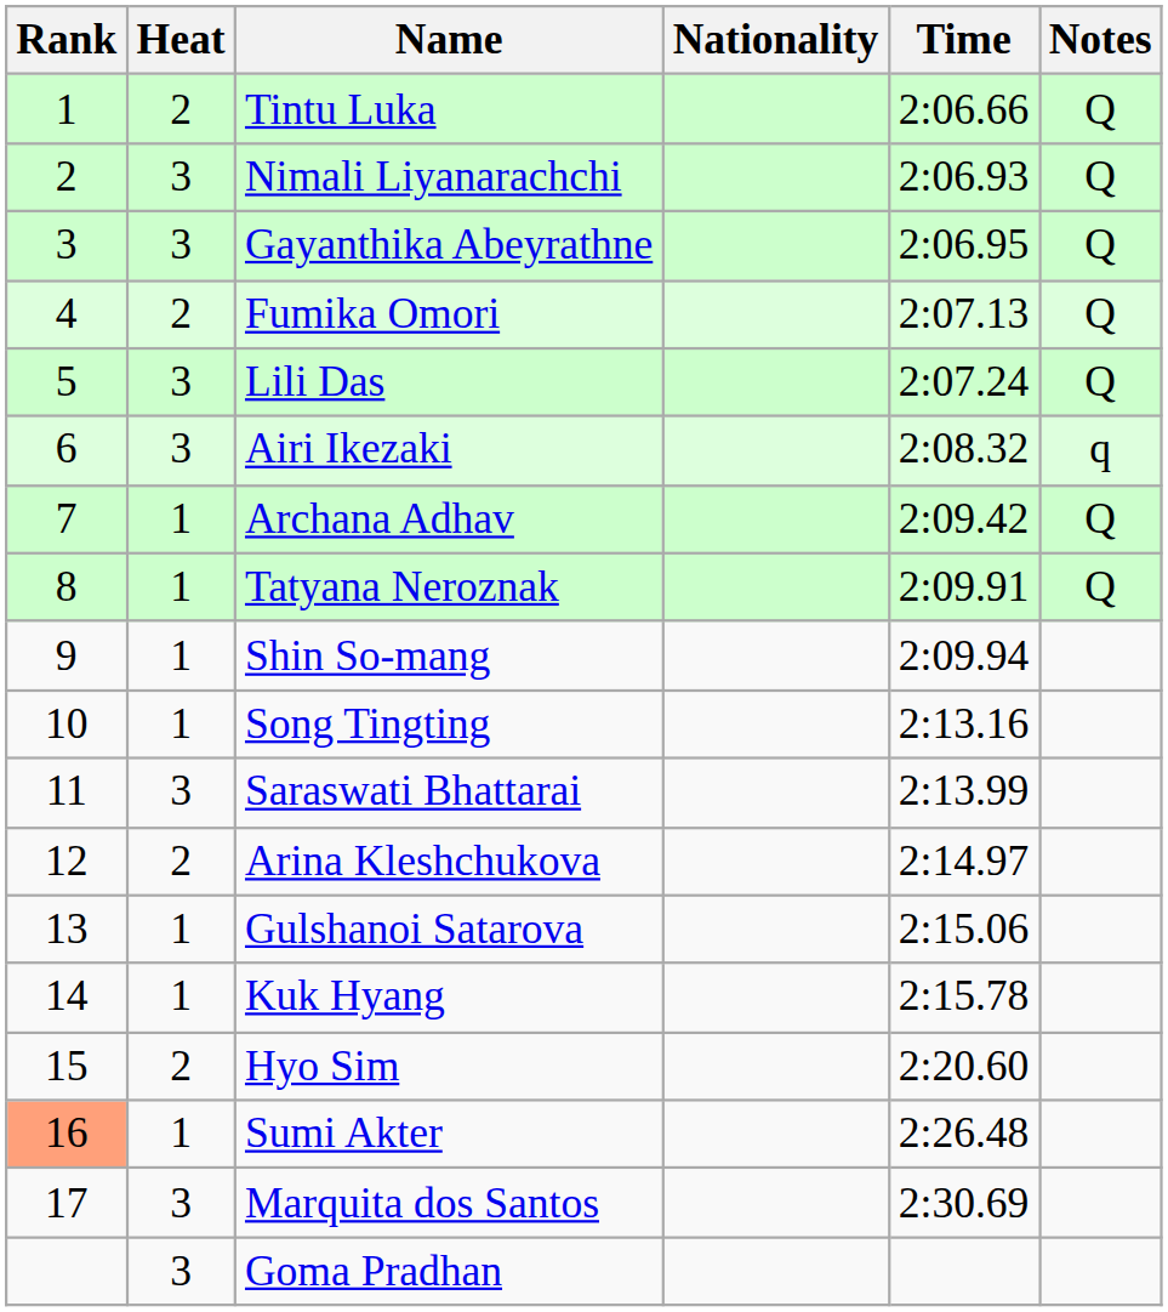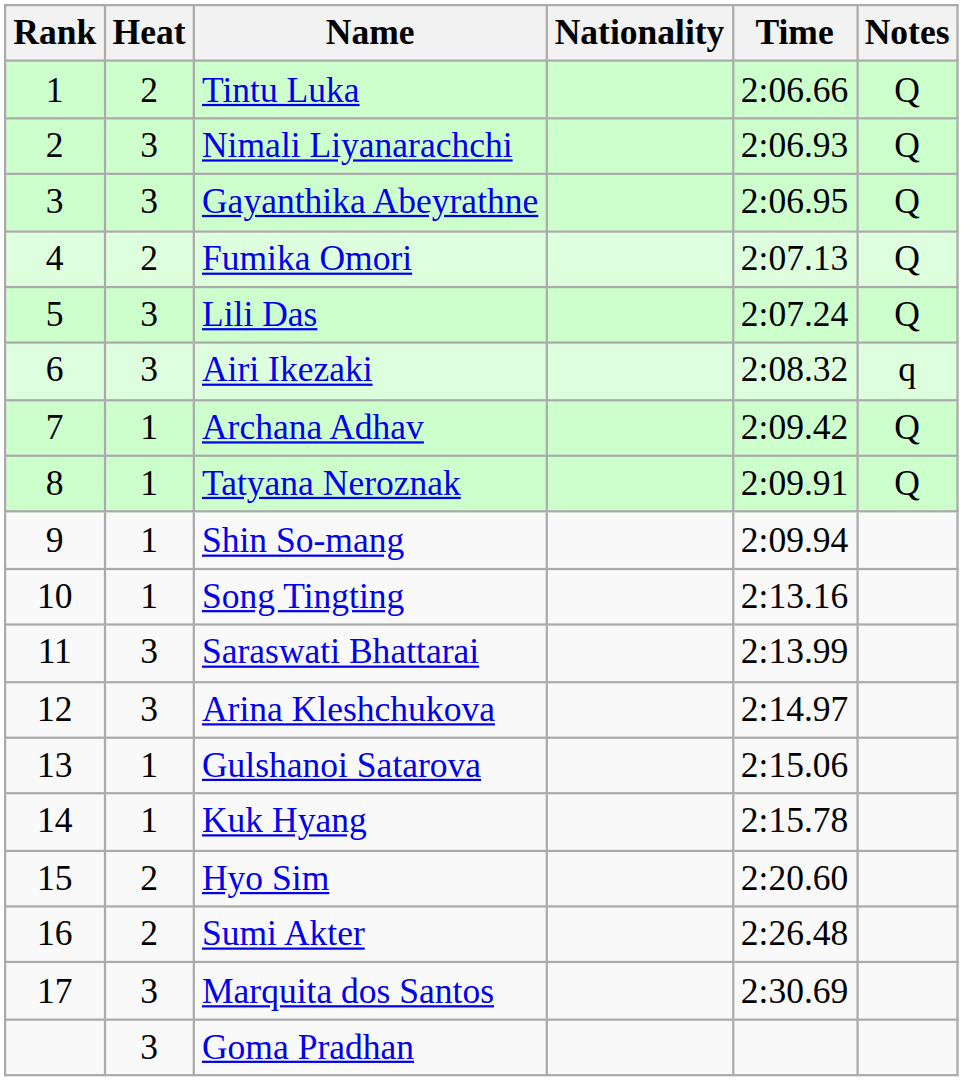 <table class="wikitable sortable" style="text-align:center">
 <tr>
 <th>Rank</th>
 <th>Heat</th>
 <th>Name</th>
 <th>Nationality</th>
 <th>Time</th>
 <th>Notes</th>
 </tr>
 <tr bgcolor=ccffcc>
 <td>1</td>
 <td>2</td>
 <td align=left><a href='#'>Tintu Luka</a></td>
 <td align=left></td>
 <td>2:06.66</td>
 <td>Q</td>
 </tr>
 <tr bgcolor=ccffcc>
 <td>2</td>
 <td>3</td>
 <td align=left><a href='#'>Nimali Liyanarachchi</a></td>
 <td align=left></td>
 <td>2:06.93</td>
 <td>Q</td>
 </tr>
 <tr bgcolor=ccffcc>
 <td>3</td>
 <td>3</td>
 <td align=left><a href='#'>Gayanthika Abeyrathne</a></td>
 <td align=left></td>
 <td>2:06.95</td>
 <td>Q</td>
 </tr>
 <tr bgcolor=ddffdd>
 <td>4</td>
 <td>2</td>
 <td align=left><a href='#'>Fumika Omori</a></td>
 <td align=left></td>
 <td>2:07.13</td>
 <td>Q</td>
 </tr>
 <tr bgcolor=ccffcc>
 <td>5</td>
 <td>3</td>
 <td align=left><a href='#'>Lili Das</a></td>
 <td align=left></td>
 <td>2:07.24</td>
 <td>Q</td>
 </tr>
 <tr bgcolor=ddffdd>
 <td>6</td>
 <td>3</td>
 <td align=left><a href='#'>Airi Ikezaki</a></td>
 <td align=left></td>
 <td>2:08.32</td>
 <td>q</td>
 </tr>
 <tr bgcolor=ccffcc>
 <td>7</td>
 <td>1</td>
 <td align=left><a href='#'>Archana Adhav</a></td>
 <td align=left></td>
 <td>2:09.42</td>
 <td>Q</td>
 </tr>
 <tr bgcolor=ccffcc>
 <td>8</td>
 <td>1</td>
 <td align=left><a href='#'>Tatyana Neroznak</a></td>
 <td align=left></td>
 <td>2:09.91</td>
 <td>Q</td>
 </tr>
 <tr>
 <td>9</td>
 <td>1</td>
 <td align=left><a href='#'>Shin So-mang</a></td>
 <td align=left></td>
 <td>2:09.94</td>
 <td></td>
 </tr>
 <tr>
 <td>10</td>
 <td>1</td>
 <td align=left><a href='#'>Song Tingting</a></td>
 <td align=left></td>
 <td>2:13.16</td>
 <td></td>
 </tr>
 <tr>
 <td>11</td>
 <td>3</td>
 <td align=left><a href='#'>Saraswati Bhattarai</a></td>
 <td align=left></td>
 <td>2:13.99</td>
 <td></td>
 </tr>
 <tr>
 <td>12</td>
-<td>2</td>
+<td>3</td>
 <td align=left><a href='#'>Arina Kleshchukova</a></td>
 <td align=left></td>
 <td>2:14.97</td>
 <td></td>
 </tr>
 <tr>
 <td>13</td>
 <td>1</td>
 <td align=left><a href='#'>Gulshanoi Satarova</a></td>
 <td align=left></td>
 <td>2:15.06</td>
 <td></td>
 </tr>
 <tr>
 <td>14</td>
 <td>1</td>
 <td align=left><a href='#'>Kuk Hyang</a></td>
 <td align=left></td>
 <td>2:15.78</td>
 <td></td>
 </tr>
 <tr>
 <td>15</td>
 <td>2</td>
 <td align=left><a href='#'>Hyo Sim</a></td>
 <td align=left></td>
 <td>2:20.60</td>
 <td></td>
 </tr>
 <tr>
-<td style="background: lightsalmon;">16</td>
-<td>1</td>
+<td>16</td>
+<td>2</td>
 <td align=left><a href='#'>Sumi Akter</a></td>
 <td align=left></td>
 <td>2:26.48</td>
 <td></td>
 </tr>
 <tr>
 <td>17</td>
 <td>3</td>
 <td align=left><a href='#'>Marquita dos Santos</a></td>
 <td align=left></td>
 <td>2:30.69</td>
 <td></td>
 </tr>
 <tr>
 <td></td>
 <td>3</td>
 <td align=left><a href='#'>Goma Pradhan</a></td>
 <td align=left></td>
 <td></td>
 <td></td>
 </tr>
 </table>
